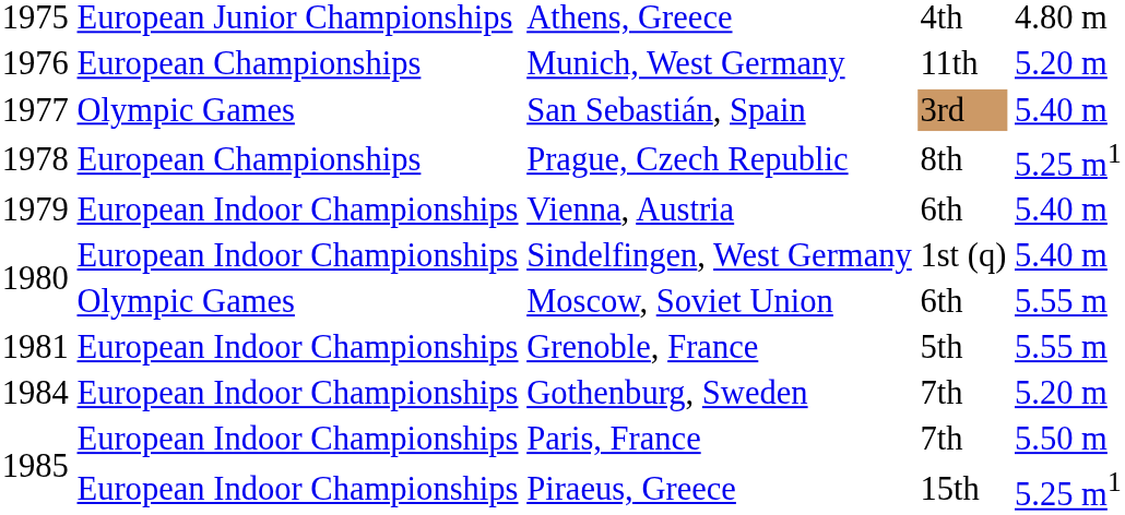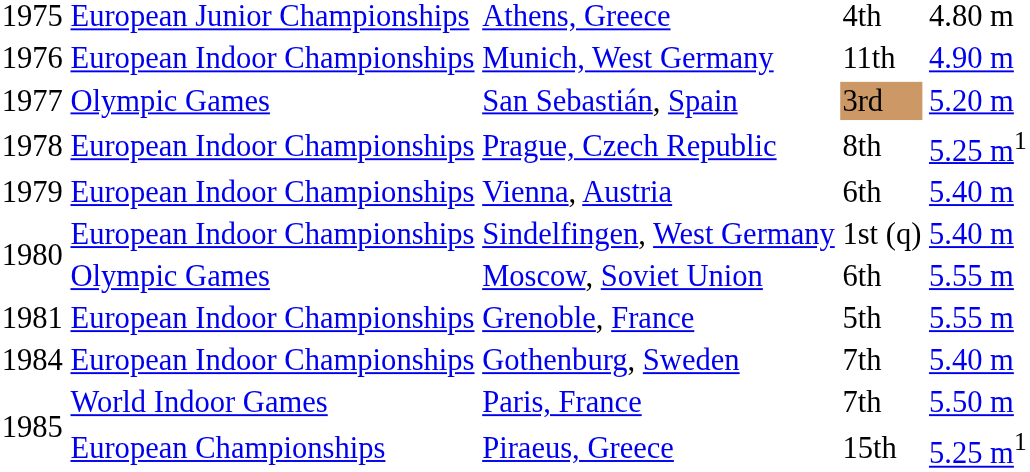 <table>
 <tr>
 <td>1975</td>
 <td><a href='#'>European Junior Championships</a></td>
 <td><a href='#'>Athens, Greece</a></td>
 <td>4th</td>
 <td>4.80 m</td>
 </tr>
 <tr>
 <td>1976</td>
-<td><a href='#'>European Championships</a></td>
+<td><a href='#'>European Indoor Championships</a></td>
 <td><a href='#'>Munich, West Germany</a></td>
 <td>11th</td>
-<td><a href='#'>5.20 m</a></td>
+<td><a href='#'>4.90 m</a></td>
 </tr>
 <tr>
 <td>1977</td>
 <td><a href='#'>Olympic Games</a></td>
 <td><a href='#'>San Sebastián</a>, <a href='#'>Spain</a></td>
 <td bgcolor="cc9966">3rd</td>
-<td><a href='#'>5.40 m</a></td>
+<td><a href='#'>5.20 m</a></td>
 </tr>
 <tr>
 <td>1978</td>
-<td><a href='#'>European Championships</a></td>
+<td><a href='#'>European Indoor Championships</a></td>
 <td><a href='#'>Prague, Czech Republic</a></td>
 <td>8th</td>
 <td><a href='#'>5.25 m</a><sup>1</sup></td>
 </tr>
 <tr>
 <td>1979</td>
 <td><a href='#'>European Indoor Championships</a></td>
 <td><a href='#'>Vienna</a>, <a href='#'>Austria</a></td>
 <td>6th</td>
 <td><a href='#'>5.40 m</a></td>
 </tr>
 <tr>
 <td rowspan=2>1980</td>
 <td><a href='#'>European Indoor Championships</a></td>
 <td><a href='#'>Sindelfingen</a>, <a href='#'>West Germany</a></td>
 <td>1st (q)</td>
 <td><a href='#'>5.40 m</a></td>
 </tr>
 <tr>
 <td><a href='#'>Olympic Games</a></td>
 <td><a href='#'>Moscow</a>, <a href='#'>Soviet Union</a></td>
 <td>6th</td>
 <td><a href='#'>5.55 m</a></td>
 </tr>
 <tr>
 <td>1981</td>
 <td><a href='#'>European Indoor Championships</a></td>
 <td><a href='#'>Grenoble</a>, <a href='#'>France</a></td>
 <td>5th</td>
 <td><a href='#'>5.55 m</a></td>
 </tr>
 <tr>
 <td>1984</td>
 <td><a href='#'>European Indoor Championships</a></td>
 <td><a href='#'>Gothenburg</a>, <a href='#'>Sweden</a></td>
 <td>7th</td>
-<td><a href='#'>5.20 m</a></td>
+<td><a href='#'>5.40 m</a></td>
 </tr>
 <tr>
 <td rowspan=2>1985</td>
-<td><a href='#'>European Indoor Championships</a></td>
+<td><a href='#'>World Indoor Games</a></td>
 <td><a href='#'>Paris, France</a></td>
 <td>7th</td>
 <td><a href='#'>5.50 m</a></td>
 </tr>
 <tr>
-<td><a href='#'>European Indoor Championships</a></td>
+<td><a href='#'>European Championships</a></td>
 <td><a href='#'>Piraeus, Greece</a></td>
 <td>15th</td>
 <td><a href='#'>5.25 m</a><sup>1</sup></td>
 </tr>
 </table>
